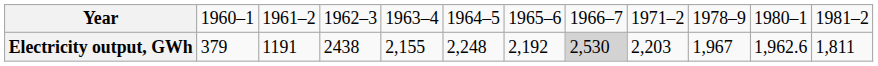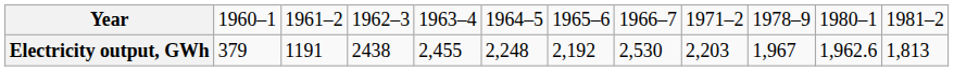 <table class="wikitable">
 <tr>
 <th>Year</th>
 <td>1960–1</td>
 <td>1961–2</td>
 <td>1962–3</td>
 <td>1963–4</td>
 <td>1964–5</td>
 <td>1965–6</td>
 <td>1966–7</td>
 <td>1971–2</td>
 <td>1978–9</td>
 <td>1980–1</td>
 <td>1981–2</td>
 </tr>
 <tr>
 <th>Electricity output, GWh</th>
 <td>379</td>
 <td>1191</td>
 <td>2438</td>
-<td>2,155</td>
+<td>2,455</td>
 <td>2,248</td>
 <td>2,192</td>
-<td style="background: lightgrey;">2,530</td>
+<td>2,530</td>
 <td>2,203</td>
 <td>1,967</td>
 <td>1,962.6</td>
-<td>1,811</td>
+<td>1,813</td>
 </tr>
 </table>
